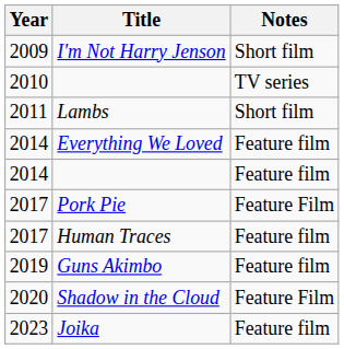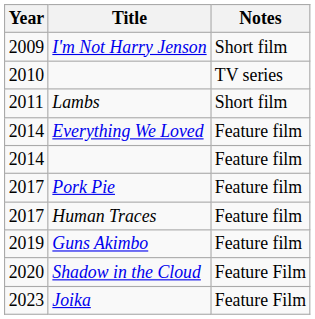 <table class="wikitable sortable">
 <tr>
 <th>Year</th>
 <th>Title</th>
 <th class="unsortable">Notes</th>
 </tr>
 <tr>
 <td>2009</td>
 <td><em><a href='#'>I'm Not Harry Jenson</a></em></td>
 <td>Short film</td>
 </tr>
 <tr>
 <td>2010</td>
 <td><em></em></td>
 <td>TV series</td>
 </tr>
 <tr>
 <td>2011</td>
 <td><em>Lambs</em></td>
 <td>Short film</td>
 </tr>
 <tr>
 <td>2014</td>
 <td><em><a href='#'>Everything We Loved</a></em></td>
 <td>Feature film</td>
 </tr>
 <tr>
 <td>2014</td>
 <td><em></em></td>
 <td>Feature film</td>
 </tr>
 <tr>
 <td>2017</td>
 <td><em><a href='#'>Pork Pie</a></em></td>
-<td>Feature Film</td>
+<td>Feature film</td>
 </tr>
 <tr>
 <td>2017</td>
 <td><em>Human Traces</em></td>
 <td>Feature film</td>
 </tr>
 <tr>
 <td>2019</td>
 <td><em><a href='#'>Guns Akimbo</a></em></td>
 <td>Feature film</td>
 </tr>
 <tr>
 <td>2020</td>
 <td><em><a href='#'>Shadow in the Cloud</a></em></td>
 <td>Feature Film</td>
 </tr>
 <tr>
 <td>2023</td>
 <td><em><a href='#'>Joika</a></em></td>
-<td>Feature film</td>
+<td>Feature Film</td>
 </tr>
 </table>
